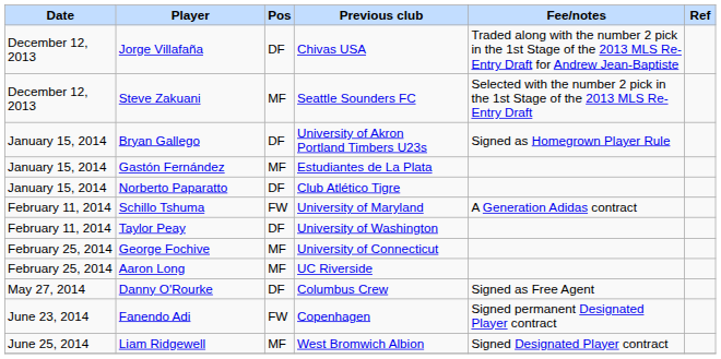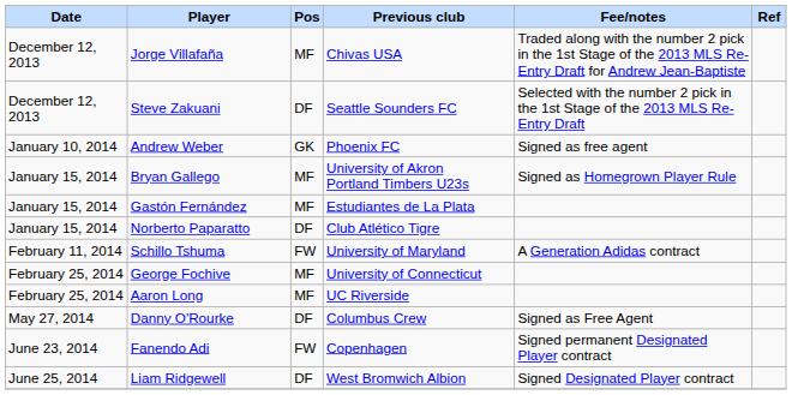 <table class="wikitable" style="text-align:left; font-size:95%;">
 <tr>
 <th style="background:#c2ddff; width:125px;">Date</th>
 <th style="background:#c2ddff; width:170px;">Player</th>
 <th style="background:#c2ddff; width:25px;">Pos</th>
 <th style="background:#c2ddff; width:200px;">Previous club</th>
 <th style="background:#c2ddff; width:250px;">Fee/notes</th>
 <th style="background:#c2ddff; width:30px;">Ref</th>
 </tr>
 <tr>
 <td>December 12, 2013</td>
 <td> <a href='#'>Jorge Villafaña</a></td>
-<td>DF</td>
+<td>MF</td>
 <td><a href='#'>Chivas USA</a></td>
 <td>Traded along with the number 2 pick in the 1st Stage of the <a href='#'>2013 MLS Re-Entry Draft</a> for <a href='#'>Andrew Jean-Baptiste</a></td>
 <td></td>
 </tr>
 <tr>
 <td>December 12, 2013</td>
 <td> <a href='#'>Steve Zakuani</a></td>
-<td>MF</td>
+<td>DF</td>
 <td><a href='#'>Seattle Sounders FC</a></td>
 <td>Selected with the number 2 pick in the 1st Stage of the <a href='#'>2013 MLS Re-Entry Draft</a></td>
 <td></td>
 </tr>
 <tr>
+<td>January 10, 2014</td>
+<td> <a href='#'>Andrew Weber</a></td>
+<td>GK</td>
+<td><a href='#'>Phoenix FC</a></td>
+<td>Signed as free agent</td>
+<td></td>
+</tr>
+<tr>
 <td>January 15, 2014</td>
 <td> <a href='#'>Bryan Gallego</a></td>
-<td>DF</td>
+<td>MF</td>
 <td><a href='#'>University of Akron</a><br><a href='#'>Portland Timbers U23s</a></td>
 <td>Signed as <a href='#'>Homegrown Player Rule</a></td>
 <td></td>
 </tr>
 <tr>
 <td>January 15, 2014</td>
 <td> <a href='#'>Gastón Fernández</a></td>
 <td>MF</td>
 <td><a href='#'>Estudiantes de La Plata</a></td>
 <td></td>
 <td></td>
 </tr>
 <tr>
 <td>January 15, 2014</td>
 <td> <a href='#'>Norberto Paparatto</a></td>
 <td>DF</td>
 <td><a href='#'>Club Atlético Tigre</a></td>
 <td></td>
 <td></td>
 </tr>
 <tr>
 <td>February 11, 2014</td>
 <td> <a href='#'>Schillo Tshuma</a></td>
 <td>FW</td>
 <td><a href='#'>University of Maryland</a></td>
 <td>A <a href='#'>Generation Adidas</a> contract</td>
-<td></td>
-</tr>
-<tr>
-<td>February 11, 2014</td>
-<td> <a href='#'>Taylor Peay</a></td>
-<td>DF</td>
-<td><a href='#'>University of Washington</a></td>
-<td></td>
 <td></td>
 </tr>
 <tr>
 <td>February 25, 2014</td>
 <td> <a href='#'>George Fochive</a></td>
 <td>MF</td>
 <td><a href='#'>University of Connecticut</a></td>
 <td></td>
 <td></td>
 </tr>
 <tr>
 <td>February 25, 2014</td>
 <td> <a href='#'>Aaron Long</a></td>
 <td>MF</td>
 <td><a href='#'>UC Riverside</a></td>
 <td></td>
 <td></td>
 </tr>
 <tr>
 <td>May 27, 2014</td>
 <td> <a href='#'>Danny O'Rourke</a></td>
 <td>DF</td>
 <td><a href='#'>Columbus Crew</a></td>
 <td>Signed as Free Agent</td>
 <td></td>
 </tr>
 <tr>
 <td>June 23, 2014</td>
 <td> <a href='#'>Fanendo Adi</a></td>
 <td>FW</td>
 <td><a href='#'>Copenhagen</a></td>
 <td>Signed permanent <a href='#'>Designated Player</a> contract</td>
 <td></td>
 </tr>
 <tr>
 <td>June 25, 2014</td>
 <td> <a href='#'>Liam Ridgewell</a></td>
-<td>MF</td>
+<td>DF</td>
 <td><a href='#'>West Bromwich Albion</a></td>
 <td>Signed <a href='#'>Designated Player</a> contract</td>
 <td></td>
 </tr>
 <tr>
 </tr>
 </table>
